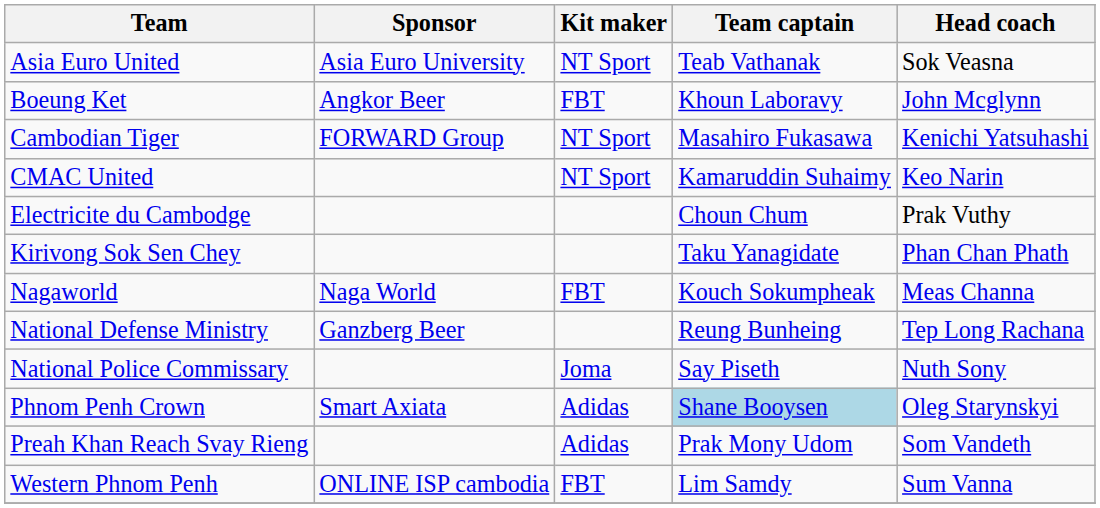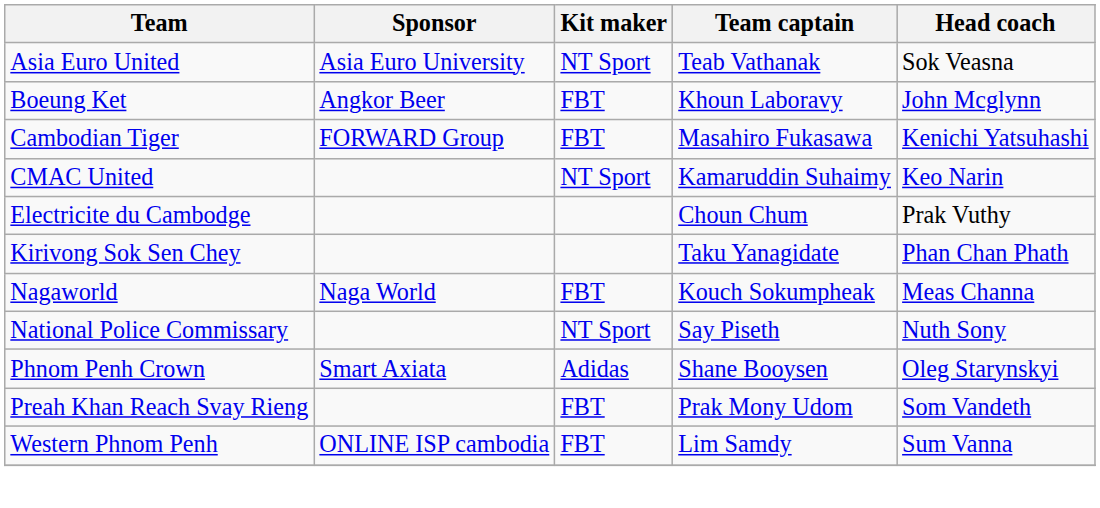 <table class="wikitable sortable" style="text-align: left;">
 <tr>
 <th>Team</th>
 <th>Sponsor</th>
 <th>Kit maker</th>
 <th>Team captain</th>
 <th>Head coach</th>
 </tr>
 <tr>
 <td><a href='#'>Asia Euro United</a></td>
 <td><a href='#'>Asia Euro University</a></td>
 <td><a href='#'>NT Sport</a></td>
 <td> <a href='#'>Teab Vathanak</a></td>
 <td> Sok Veasna</td>
 </tr>
 <tr>
 <td><a href='#'>Boeung Ket</a></td>
 <td><a href='#'>Angkor Beer</a></td>
 <td><a href='#'>FBT</a></td>
 <td> <a href='#'>Khoun Laboravy</a></td>
 <td> <a href='#'>John Mcglynn</a></td>
 </tr>
 <tr>
 <td><a href='#'>Cambodian Tiger</a></td>
 <td><a href='#'>FORWARD Group</a></td>
-<td><a href='#'>NT Sport</a></td>
+<td><a href='#'>FBT</a></td>
 <td> <a href='#'>Masahiro Fukasawa</a></td>
 <td> <a href='#'>Kenichi Yatsuhashi</a></td>
 </tr>
 <tr>
 <td><a href='#'>CMAC United</a></td>
 <td></td>
 <td><a href='#'>NT Sport</a></td>
 <td> <a href='#'>Kamaruddin Suhaimy</a></td>
 <td> <a href='#'>Keo Narin</a></td>
 </tr>
 <tr>
 <td><a href='#'>Electricite du Cambodge</a></td>
 <td></td>
 <td></td>
 <td> <a href='#'>Choun Chum</a></td>
 <td> Prak Vuthy</td>
 </tr>
 <tr>
 <td><a href='#'>Kirivong Sok Sen Chey</a></td>
 <td></td>
 <td></td>
 <td> <a href='#'>Taku Yanagidate</a></td>
 <td> <a href='#'>Phan Chan Phath</a></td>
 </tr>
 <tr>
 <td><a href='#'>Nagaworld</a></td>
 <td><a href='#'>Naga World</a></td>
 <td><a href='#'>FBT</a></td>
 <td> <a href='#'>Kouch Sokumpheak</a></td>
 <td> <a href='#'>Meas Channa</a></td>
 </tr>
 <tr>
-<td><a href='#'>National Defense Ministry</a></td>
-<td><a href='#'>Ganzberg Beer</a></td>
-<td></td>
-<td> <a href='#'>Reung Bunheing</a></td>
-<td> <a href='#'>Tep Long Rachana</a></td>
-</tr>
-<tr>
 <td><a href='#'>National Police Commissary</a></td>
 <td></td>
-<td><a href='#'>Joma</a></td>
+<td><a href='#'>NT Sport</a></td>
 <td> <a href='#'>Say Piseth</a></td>
 <td> <a href='#'>Nuth Sony</a></td>
 </tr>
 <tr>
 <td><a href='#'>Phnom Penh Crown</a></td>
 <td><a href='#'>Smart Axiata</a></td>
 <td><a href='#'>Adidas</a></td>
-<td style="background: lightblue;"> <a href='#'>Shane Booysen</a></td>
+<td> <a href='#'>Shane Booysen</a></td>
 <td> <a href='#'>Oleg Starynskyi</a></td>
 </tr>
 <tr>
 <td><a href='#'>Preah Khan Reach Svay Rieng</a></td>
 <td></td>
-<td><a href='#'>Adidas</a></td>
+<td><a href='#'>FBT</a></td>
 <td> <a href='#'>Prak Mony Udom</a></td>
 <td> <a href='#'>Som Vandeth</a></td>
 </tr>
 <tr>
 <td><a href='#'>Western Phnom Penh</a></td>
 <td><a href='#'>ONLINE ISP cambodia</a></td>
 <td><a href='#'>FBT</a></td>
 <td> <a href='#'>Lim Samdy</a></td>
 <td> <a href='#'>Sum Vanna</a></td>
 </tr>
 <tr>
 </tr>
 </table>
